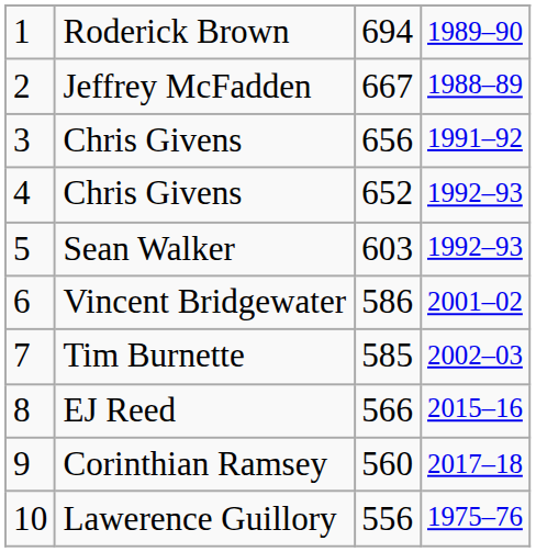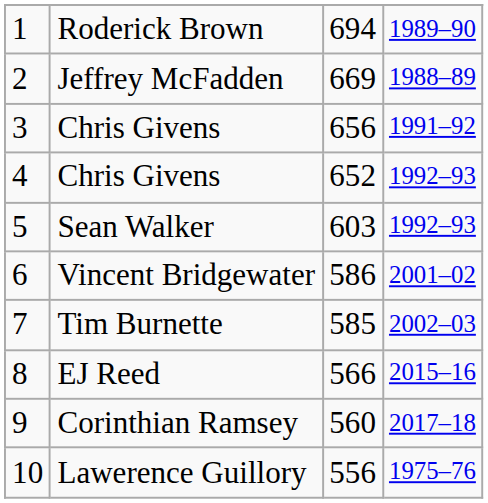 <table class="wikitable">
 <tr>
 </tr>
 <tr>
 <td>1</td>
 <td>Roderick Brown</td>
 <td>694</td>
 <td style="font-size:80%;"><a href='#'>1989–90</a></td>
 </tr>
 <tr>
 <td>2</td>
 <td>Jeffrey McFadden</td>
-<td>667</td>
+<td>669</td>
 <td style="font-size:80%;"><a href='#'>1988–89</a></td>
 </tr>
 <tr>
 <td>3</td>
 <td>Chris Givens</td>
 <td>656</td>
 <td style="font-size:80%;"><a href='#'>1991–92</a></td>
 </tr>
 <tr>
 <td>4</td>
 <td>Chris Givens</td>
 <td>652</td>
 <td style="font-size:80%;"><a href='#'>1992–93</a></td>
 </tr>
 <tr>
 <td>5</td>
 <td>Sean Walker</td>
 <td>603</td>
 <td style="font-size:80%;"><a href='#'>1992–93</a></td>
 </tr>
 <tr>
 <td>6</td>
 <td>Vincent Bridgewater</td>
 <td>586</td>
 <td style="font-size:80%;"><a href='#'>2001–02</a></td>
 </tr>
 <tr>
 <td>7</td>
 <td>Tim Burnette</td>
 <td>585</td>
 <td style="font-size:80%;"><a href='#'>2002–03</a></td>
 </tr>
 <tr>
 <td>8</td>
 <td>EJ Reed</td>
 <td>566</td>
 <td style="font-size:80%;"><a href='#'>2015–16</a></td>
 </tr>
 <tr>
 <td>9</td>
 <td>Corinthian Ramsey</td>
 <td>560</td>
 <td style="font-size:80%;"><a href='#'>2017–18</a></td>
 </tr>
 <tr>
 <td>10</td>
 <td>Lawerence Guillory</td>
 <td>556</td>
 <td style="font-size:80%;"><a href='#'>1975–76</a></td>
 </tr>
 </table>
